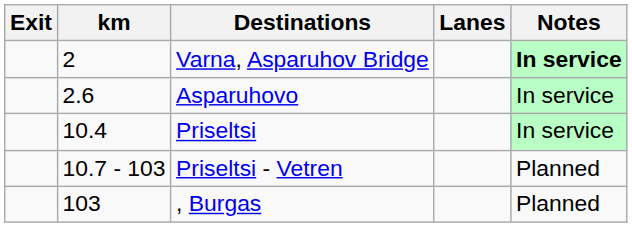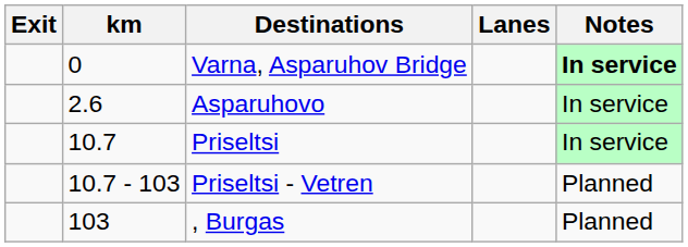 <table class="wikitable">
 <tr>
 <th scope="col">Exit</th>
 <th scope="col">km</th>
 <th scope="col">Destinations</th>
 <th scope="col">Lanes</th>
 <th scope="col">Notes</th>
 </tr>
 <tr>
 <td> </td>
-<td>2</td>
+<td>0</td>
 <td><a href='#'>Varna</a>, <a href='#'>Asparuhov Bridge</a></td>
 <td></td>
 <td bgcolor="#B9FFC5"><strong>In service</strong></td>
 </tr>
 <tr>
 <td></td>
 <td>2.6</td>
 <td><a href='#'>Asparuhovo</a></td>
 <td></td>
 <td bgcolor="#B9FFC5">In service</td>
 </tr>
 <tr>
 <td></td>
-<td>10.4</td>
+<td>10.7</td>
 <td><a href='#'>Priseltsi</a></td>
 <td></td>
 <td bgcolor="#B9FFC5">In service</td>
 </tr>
 <tr>
 <td></td>
 <td>10.7 - 103</td>
 <td><a href='#'>Priseltsi</a> - <a href='#'>Vetren</a></td>
 <td></td>
 <td>Planned</td>
 </tr>
 <tr>
 <td>  </td>
 <td>103</td>
 <td>, <a href='#'>Burgas</a></td>
 <td></td>
 <td>Planned</td>
 </tr>
 </table>
